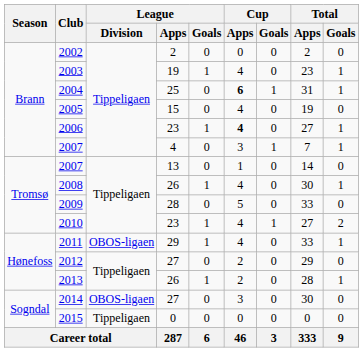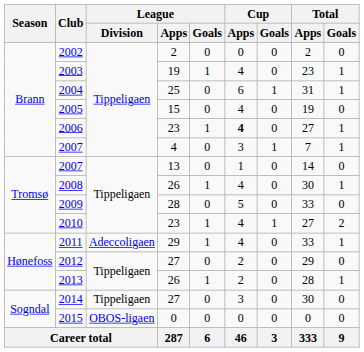 <table class="wikitable" style="text-align:center">
 <tr>
 <th rowspan="2">Season</th>
 <th rowspan="2">Club</th>
 <th colspan="3">League</th>
 <th colspan="2">Cup</th>
 <th colspan="2">Total</th>
 </tr>
 <tr>
 <th>Division</th>
 <th>Apps</th>
 <th>Goals</th>
 <th>Apps</th>
 <th>Goals</th>
 <th>Apps</th>
 <th>Goals</th>
 </tr>
 <tr>
 <td rowspan="6"><a href='#'>Brann</a></td>
 <td><a href='#'>2002</a></td>
 <td rowspan="6"><a href='#'>Tippeligaen</a></td>
 <td>2</td>
 <td>0</td>
 <td>0</td>
 <td>0</td>
 <td>2</td>
 <td>0</td>
 </tr>
 <tr>
 <td><a href='#'>2003</a></td>
 <td>19</td>
 <td>1</td>
 <td>4</td>
 <td>0</td>
 <td>23</td>
 <td>1</td>
 </tr>
 <tr>
 <td><a href='#'>2004</a></td>
 <td>25</td>
 <td>0</td>
-<td><strong>6</strong></td>
+<td>6</td>
 <td>1</td>
 <td>31</td>
 <td>1</td>
 </tr>
 <tr>
 <td><a href='#'>2005</a></td>
 <td>15</td>
 <td>0</td>
 <td>4</td>
 <td>0</td>
 <td>19</td>
 <td>0</td>
 </tr>
 <tr>
 <td><a href='#'>2006</a></td>
 <td>23</td>
 <td>1</td>
 <td><strong>4</strong></td>
 <td>0</td>
 <td>27</td>
 <td>1</td>
 </tr>
 <tr>
 <td><a href='#'>2007</a></td>
 <td>4</td>
 <td>0</td>
 <td>3</td>
 <td>1</td>
 <td>7</td>
 <td>1</td>
 </tr>
 <tr>
 <td rowspan="4"><a href='#'>Tromsø</a></td>
 <td><a href='#'>2007</a></td>
 <td rowspan="4">Tippeligaen</td>
 <td>13</td>
 <td>0</td>
 <td>1</td>
 <td>0</td>
 <td>14</td>
 <td>0</td>
 </tr>
 <tr>
 <td><a href='#'>2008</a></td>
 <td>26</td>
 <td>1</td>
 <td>4</td>
 <td>0</td>
 <td>30</td>
 <td>1</td>
 </tr>
 <tr>
 <td><a href='#'>2009</a></td>
 <td>28</td>
 <td>0</td>
 <td>5</td>
 <td>0</td>
 <td>33</td>
 <td>0</td>
 </tr>
 <tr>
 <td><a href='#'>2010</a></td>
 <td>23</td>
 <td>1</td>
 <td>4</td>
 <td>1</td>
 <td>27</td>
 <td>2</td>
 </tr>
 <tr>
 <td rowspan="3"><a href='#'>Hønefoss</a></td>
 <td><a href='#'>2011</a></td>
-<td><a href='#'>OBOS-ligaen</a></td>
+<td><a href='#'>Adeccoligaen</a></td>
 <td>29</td>
 <td>1</td>
 <td>4</td>
 <td>0</td>
 <td>33</td>
 <td>1</td>
 </tr>
 <tr>
 <td><a href='#'>2012</a></td>
 <td rowspan="2">Tippeligaen</td>
 <td>27</td>
 <td>0</td>
 <td>2</td>
 <td>0</td>
 <td>29</td>
 <td>0</td>
 </tr>
 <tr>
 <td><a href='#'>2013</a></td>
 <td>26</td>
 <td>1</td>
 <td>2</td>
 <td>0</td>
 <td>28</td>
 <td>1</td>
 </tr>
 <tr>
 <td rowspan="2"><a href='#'>Sogndal</a></td>
 <td><a href='#'>2014</a></td>
-<td><a href='#'>OBOS-ligaen</a></td>
+<td>Tippeligaen</td>
 <td>27</td>
 <td>0</td>
 <td>3</td>
 <td>0</td>
 <td>30</td>
 <td>0</td>
 </tr>
 <tr>
 <td><a href='#'>2015</a></td>
-<td>Tippeligaen</td>
+<td><a href='#'>OBOS-ligaen</a></td>
 <td>0</td>
 <td>0</td>
 <td>0</td>
 <td>0</td>
 <td>0</td>
 <td>0</td>
 </tr>
 <tr>
 <th colspan="3">Career total</th>
 <th>287</th>
 <th>6</th>
 <th>46</th>
 <th>3</th>
 <th>333</th>
 <th>9</th>
 </tr>
 </table>
